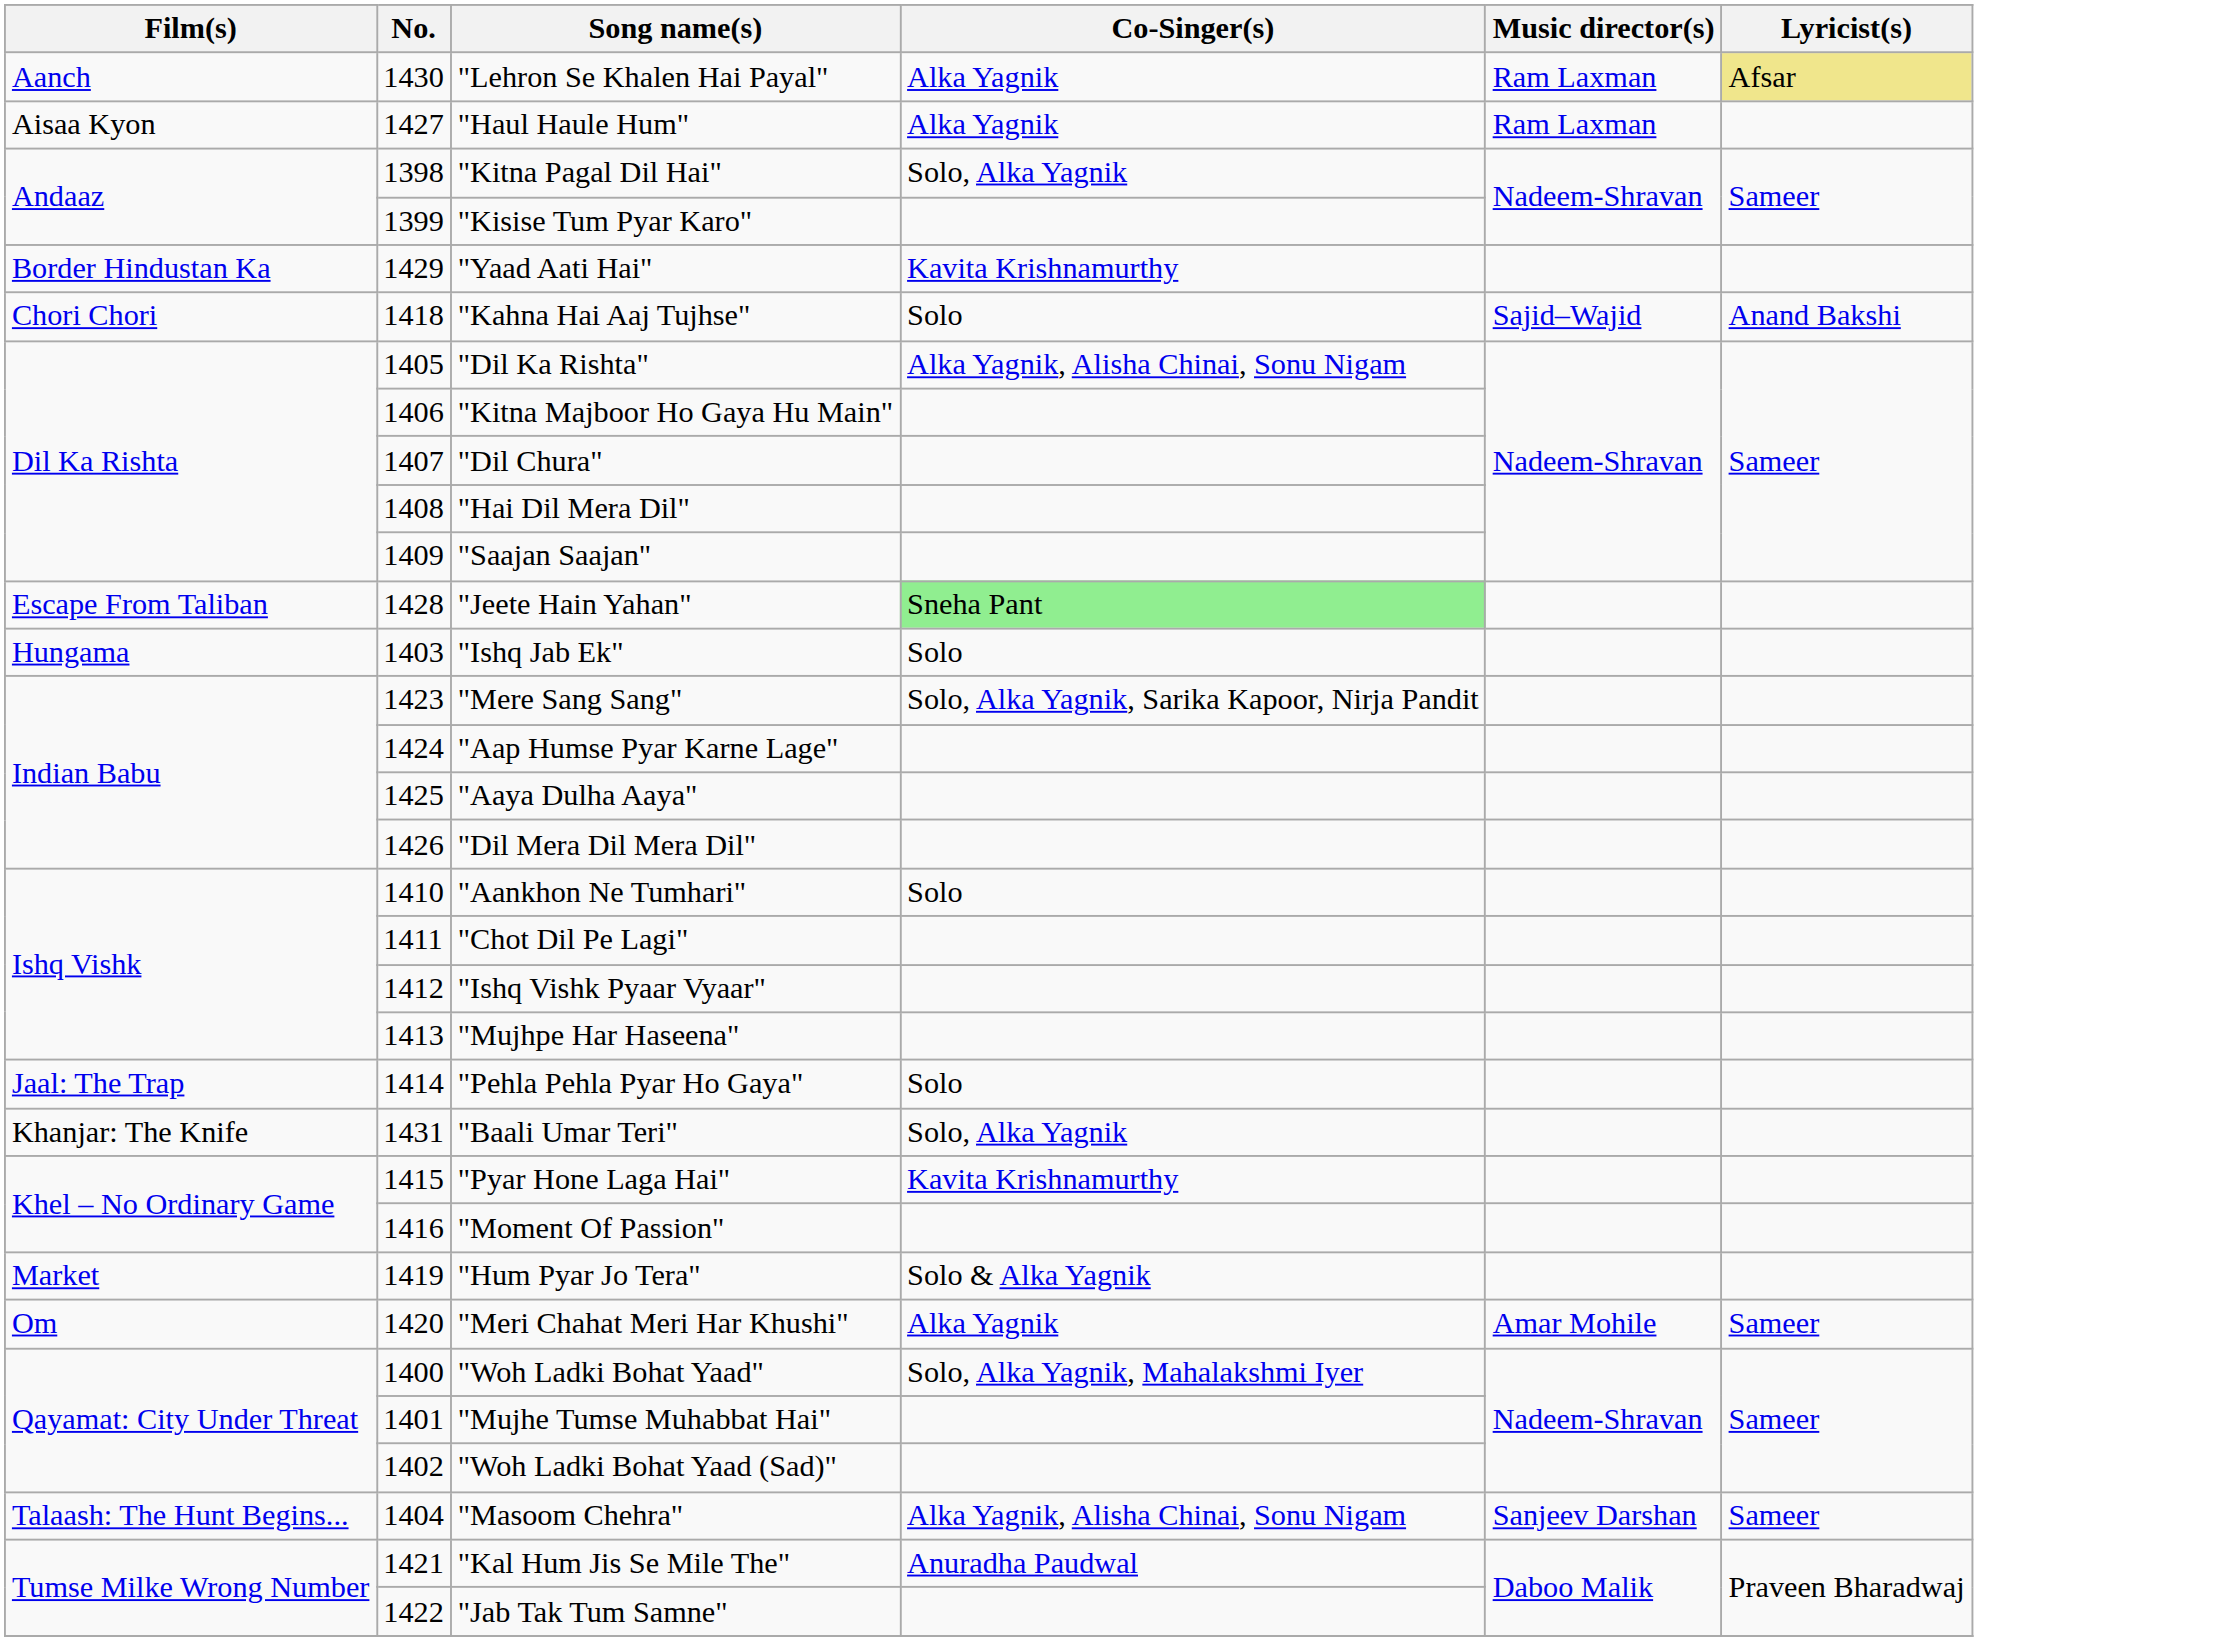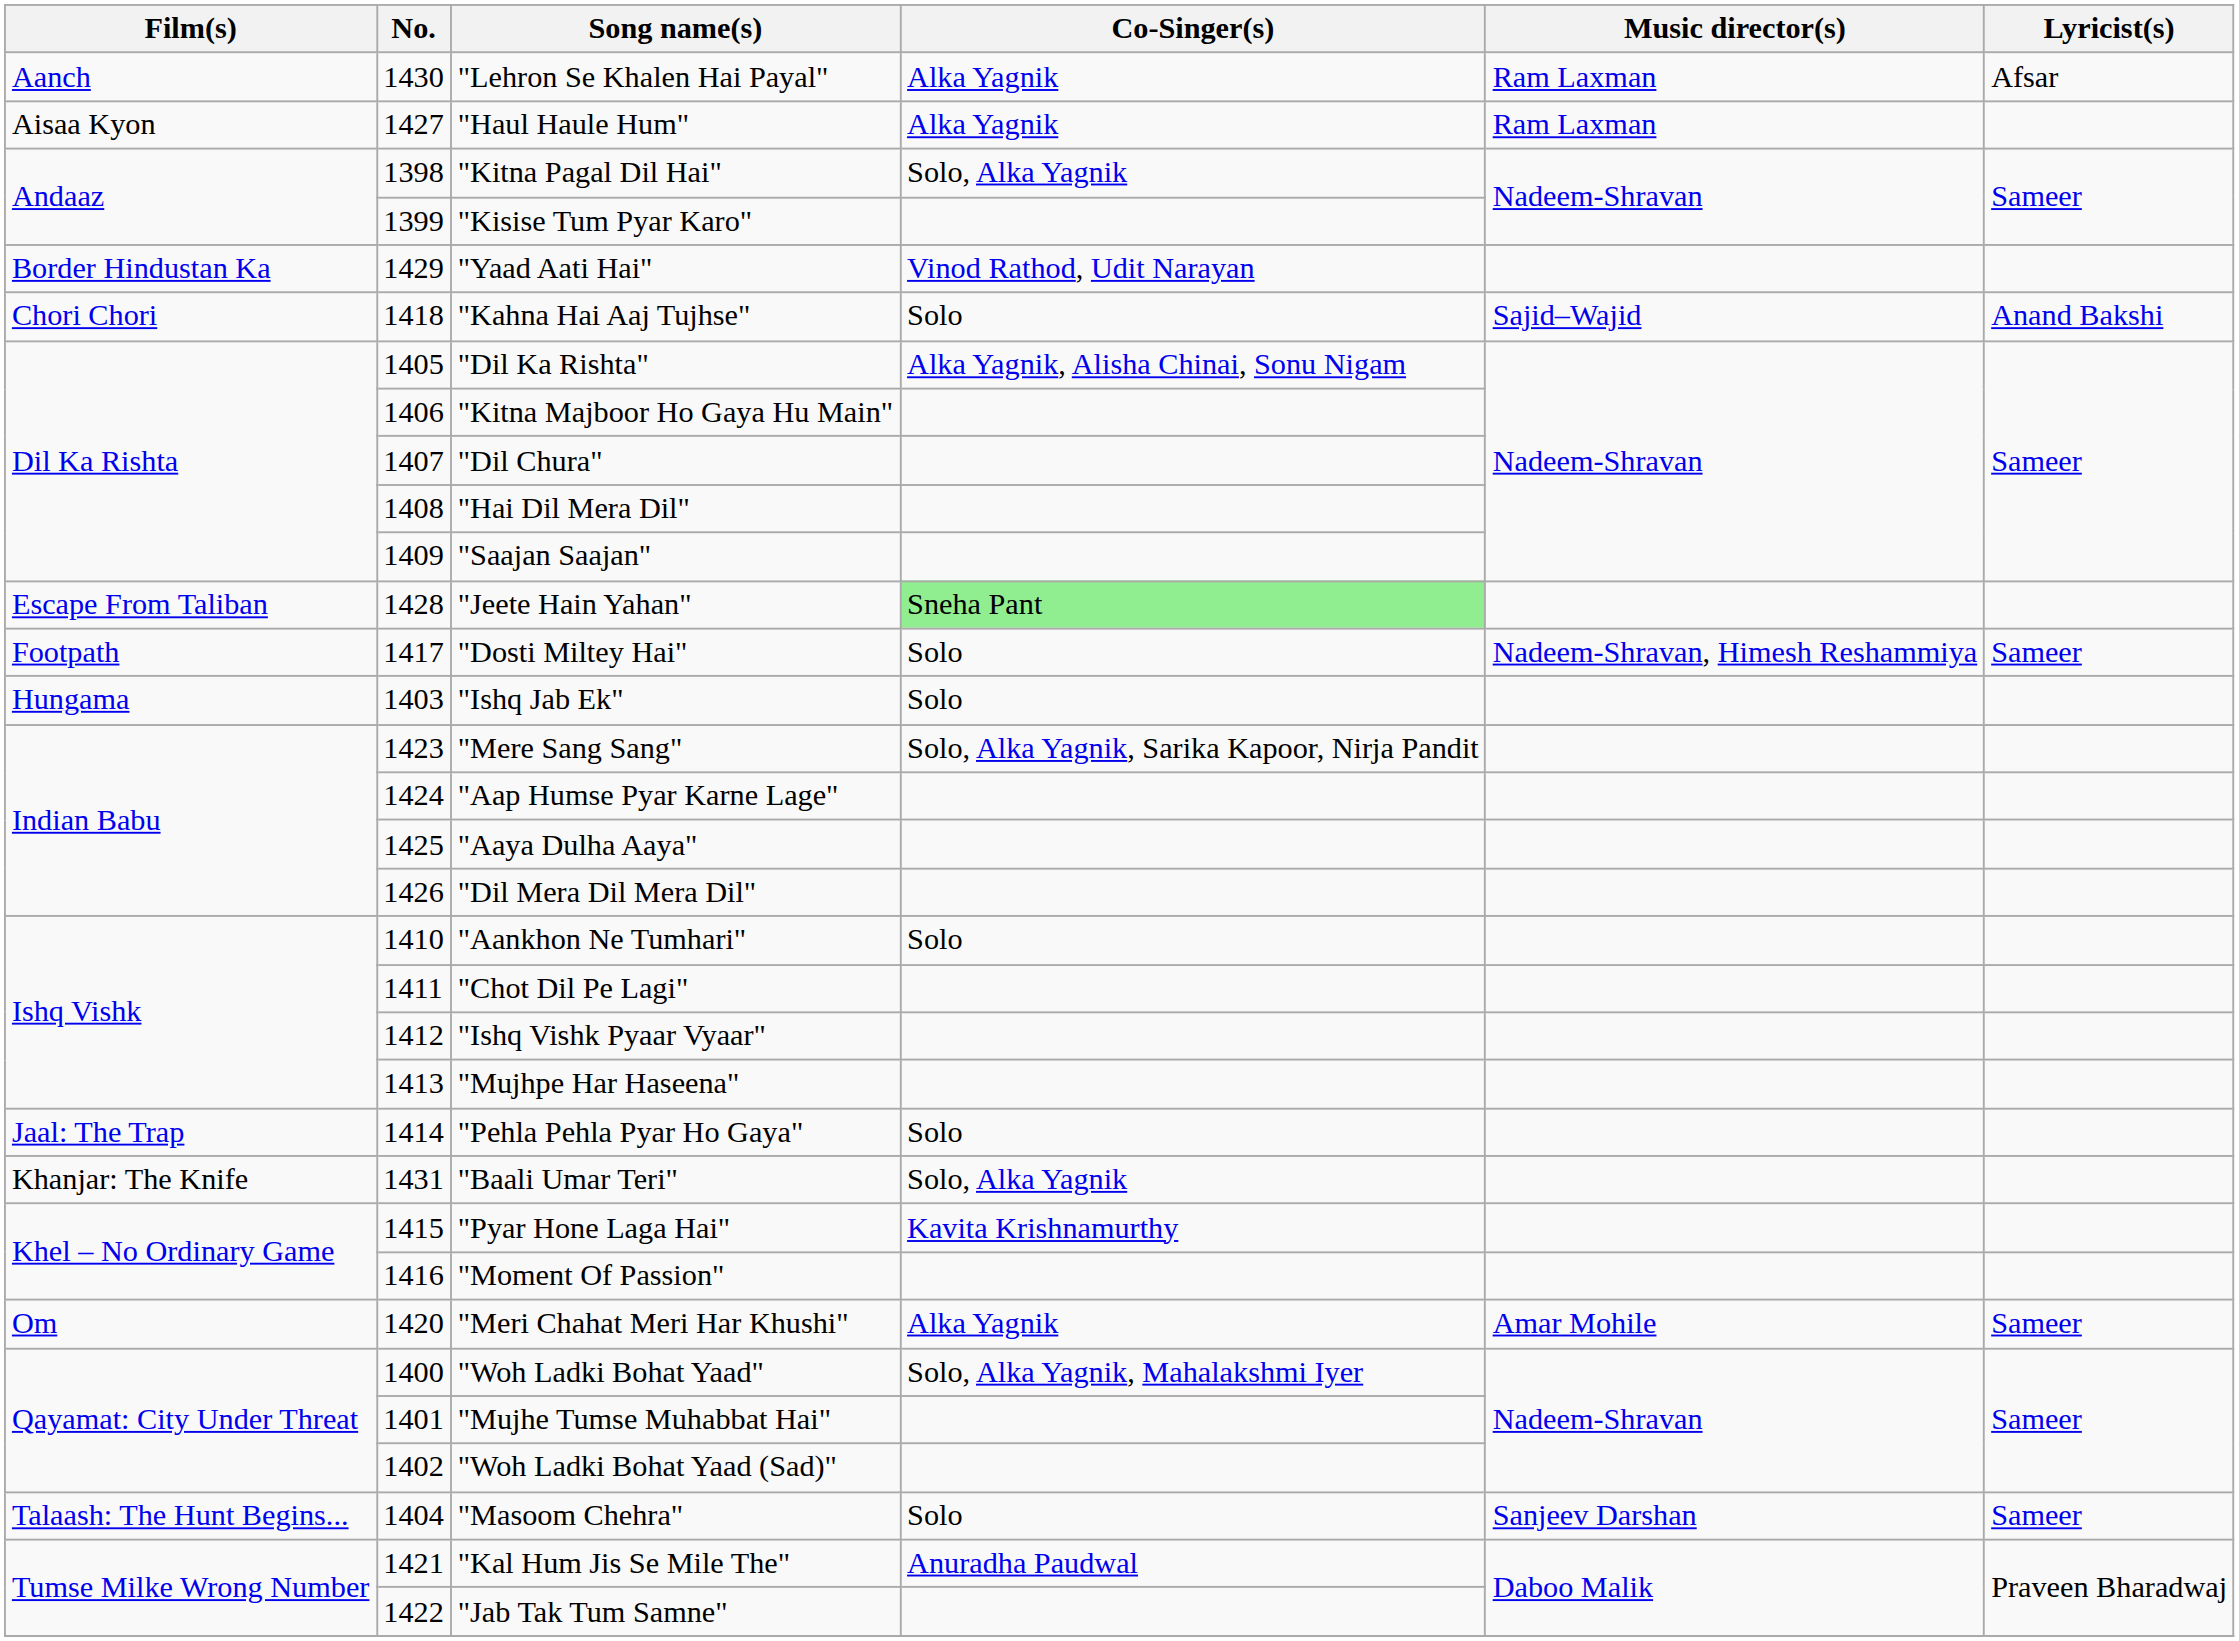 <table class="wikitable sortable">
 <tr>
 <th>Film(s)</th>
 <th>No.</th>
 <th>Song name(s)</th>
 <th>Co-Singer(s)</th>
 <th>Music director(s)</th>
 <th>Lyricist(s)</th>
 </tr>
 <tr>
 <td><a href='#'>Aanch</a></td>
 <td>1430</td>
 <td>"Lehron Se Khalen Hai Payal"</td>
 <td><a href='#'>Alka Yagnik</a></td>
 <td><a href='#'>Ram Laxman</a></td>
-<td style="background: khaki;">Afsar</td>
+<td>Afsar</td>
 </tr>
 <tr>
 <td>Aisaa Kyon</td>
 <td>1427</td>
 <td>"Haul Haule Hum"</td>
 <td><a href='#'>Alka Yagnik</a></td>
 <td><a href='#'>Ram Laxman</a></td>
 <td></td>
 </tr>
 <tr>
 <td rowspan="2"><a href='#'>Andaaz</a></td>
 <td>1398</td>
 <td>"Kitna Pagal Dil Hai"</td>
 <td>Solo, <a href='#'>Alka Yagnik</a></td>
 <td rowspan="2"><a href='#'>Nadeem-Shravan</a></td>
 <td rowspan="2"><a href='#'>Sameer</a></td>
 </tr>
 <tr>
 <td>1399</td>
 <td>"Kisise Tum Pyar Karo"</td>
 <td></td>
 </tr>
 <tr>
 <td><a href='#'>Border Hindustan Ka</a></td>
 <td>1429</td>
 <td>"Yaad Aati Hai"</td>
-<td><a href='#'>Kavita Krishnamurthy</a></td>
+<td><a href='#'>Vinod Rathod</a>, <a href='#'>Udit Narayan</a></td>
 <td></td>
 <td></td>
 </tr>
 <tr>
 <td><a href='#'>Chori Chori</a></td>
 <td>1418</td>
 <td>"Kahna Hai Aaj Tujhse"</td>
 <td>Solo</td>
 <td><a href='#'>Sajid–Wajid</a></td>
 <td><a href='#'>Anand Bakshi</a></td>
 </tr>
 <tr>
 <td rowspan="5"><a href='#'>Dil Ka Rishta</a></td>
 <td>1405</td>
 <td>"Dil Ka Rishta"</td>
 <td><a href='#'>Alka Yagnik</a>, <a href='#'>Alisha Chinai</a>, <a href='#'>Sonu Nigam</a></td>
 <td rowspan="5"><a href='#'>Nadeem-Shravan</a></td>
 <td rowspan="5"><a href='#'>Sameer</a></td>
 </tr>
 <tr>
 <td>1406</td>
 <td>"Kitna Majboor Ho Gaya Hu Main"</td>
 <td></td>
 </tr>
 <tr>
 <td>1407</td>
 <td>"Dil Chura"</td>
 <td></td>
 </tr>
 <tr>
 <td>1408</td>
 <td>"Hai Dil Mera Dil"</td>
 <td></td>
 </tr>
 <tr>
 <td>1409</td>
 <td>"Saajan Saajan"</td>
 <td></td>
 </tr>
 <tr>
 <td><a href='#'>Escape From Taliban</a></td>
 <td>1428</td>
 <td>"Jeete Hain Yahan"</td>
 <td style="background: lightgreen;">Sneha Pant</td>
 <td></td>
 <td></td>
+</tr>
+<tr>
+<td><a href='#'>Footpath</a></td>
+<td>1417</td>
+<td>"Dosti Miltey Hai"</td>
+<td>Solo</td>
+<td><a href='#'>Nadeem-Shravan</a>, <a href='#'>Himesh Reshammiya</a></td>
+<td><a href='#'>Sameer</a></td>
 </tr>
 <tr>
 <td><a href='#'>Hungama</a></td>
 <td>1403</td>
 <td>"Ishq Jab Ek"</td>
 <td>Solo</td>
 <td></td>
 <td></td>
 </tr>
 <tr>
 <td rowspan="4"><a href='#'>Indian Babu</a></td>
 <td>1423</td>
 <td>"Mere Sang Sang"</td>
 <td>Solo, <a href='#'>Alka Yagnik</a>, Sarika Kapoor, Nirja Pandit</td>
 <td></td>
 <td></td>
 </tr>
 <tr>
 <td>1424</td>
 <td>"Aap Humse Pyar Karne Lage"</td>
 <td></td>
 <td></td>
 <td></td>
 </tr>
 <tr>
 <td>1425</td>
 <td>"Aaya Dulha Aaya"</td>
 <td></td>
 <td></td>
 <td></td>
 </tr>
 <tr>
 <td>1426</td>
 <td>"Dil Mera Dil Mera Dil"</td>
 <td></td>
 <td></td>
 <td></td>
 </tr>
 <tr>
 <td rowspan="4"><a href='#'>Ishq Vishk</a></td>
 <td>1410</td>
 <td>"Aankhon Ne Tumhari"</td>
 <td>Solo</td>
 <td></td>
 <td></td>
 </tr>
 <tr>
 <td>1411</td>
 <td>"Chot Dil Pe Lagi"</td>
 <td></td>
 <td></td>
 <td></td>
 </tr>
 <tr>
 <td>1412</td>
 <td>"Ishq Vishk Pyaar Vyaar"</td>
 <td></td>
 <td></td>
 <td></td>
 </tr>
 <tr>
 <td>1413</td>
 <td>"Mujhpe Har Haseena"</td>
 <td></td>
 <td></td>
 <td></td>
 </tr>
 <tr>
 <td><a href='#'>Jaal: The Trap</a></td>
 <td>1414</td>
 <td>"Pehla Pehla Pyar Ho Gaya"</td>
 <td>Solo</td>
 <td></td>
 <td></td>
 </tr>
 <tr>
 <td>Khanjar: The Knife</td>
 <td>1431</td>
 <td>"Baali Umar Teri"</td>
 <td>Solo, <a href='#'>Alka Yagnik</a></td>
 <td></td>
 <td></td>
 </tr>
 <tr>
 <td rowspan="2"><a href='#'>Khel – No Ordinary Game</a></td>
 <td>1415</td>
 <td>"Pyar Hone Laga Hai"</td>
 <td><a href='#'>Kavita Krishnamurthy</a></td>
 <td></td>
 <td></td>
 </tr>
 <tr>
 <td>1416</td>
 <td>"Moment Of Passion"</td>
 <td></td>
 <td></td>
 <td></td>
 </tr>
 <tr>
-<td><a href='#'>Market</a></td>
-<td>1419</td>
-<td>"Hum Pyar Jo Tera"</td>
-<td>Solo & <a href='#'>Alka Yagnik</a></td>
-<td></td>
-<td></td>
-</tr>
-<tr>
 <td><a href='#'>Om</a></td>
 <td>1420</td>
 <td>"Meri Chahat Meri Har Khushi"</td>
 <td><a href='#'>Alka Yagnik</a></td>
 <td><a href='#'>Amar Mohile</a></td>
 <td><a href='#'>Sameer</a></td>
 </tr>
 <tr>
 <td rowspan="3"><a href='#'>Qayamat: City Under Threat</a></td>
 <td>1400</td>
 <td>"Woh Ladki Bohat Yaad"</td>
 <td>Solo, <a href='#'>Alka Yagnik</a>, <a href='#'>Mahalakshmi Iyer</a></td>
 <td rowspan="3"><a href='#'>Nadeem-Shravan</a></td>
 <td rowspan="3"><a href='#'>Sameer</a></td>
 </tr>
 <tr>
 <td>1401</td>
 <td>"Mujhe Tumse Muhabbat Hai"</td>
 <td></td>
 </tr>
 <tr>
 <td>1402</td>
 <td>"Woh Ladki Bohat Yaad (Sad)"</td>
 <td></td>
 </tr>
 <tr>
 <td><a href='#'>Talaash: The Hunt Begins...</a></td>
 <td>1404</td>
 <td>"Masoom Chehra"</td>
-<td><a href='#'>Alka Yagnik</a>, <a href='#'>Alisha Chinai</a>, <a href='#'>Sonu Nigam</a></td>
+<td>Solo</td>
 <td><a href='#'>Sanjeev Darshan</a></td>
 <td><a href='#'>Sameer</a></td>
 </tr>
 <tr>
 <td rowspan="2"><a href='#'>Tumse Milke Wrong Number</a></td>
 <td>1421</td>
 <td>"Kal Hum Jis Se Mile The"</td>
 <td><a href='#'>Anuradha Paudwal</a></td>
 <td rowspan="2"><a href='#'>Daboo Malik</a></td>
 <td rowspan="2">Praveen Bharadwaj</td>
 </tr>
 <tr>
 <td>1422</td>
 <td>"Jab Tak Tum Samne"</td>
 <td></td>
 </tr>
 <tr>
 </tr>
 </table>
